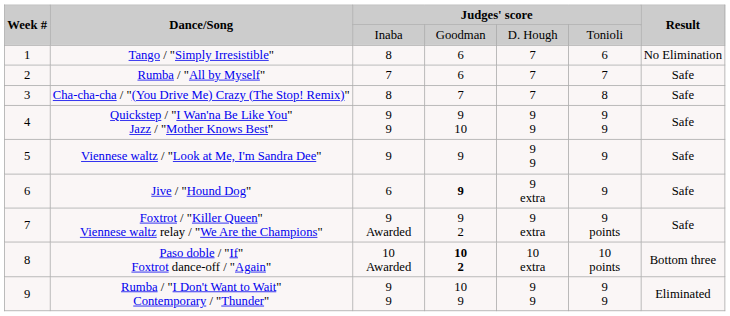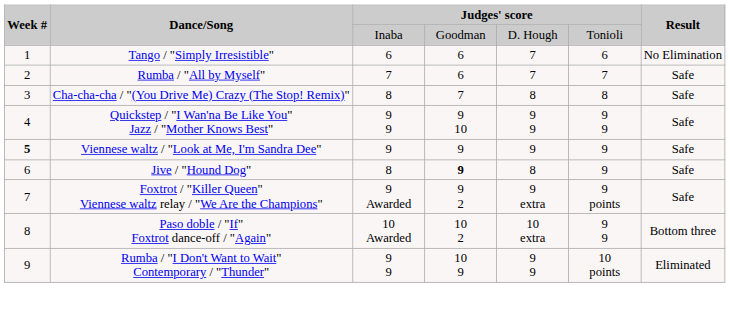 <table class="wikitable" style="float:left;">
 <tr style="text-align:Center; background:#ccc;">
 <td rowspan="2"><strong>Week #</strong></td>
 <td rowspan="2"><strong>Dance/Song</strong></td>
 <td colspan="4"><strong>Judges' score</strong></td>
 <td rowspan="2"><strong>Result</strong></td>
 </tr>
 <tr style="text-align:center; background:#ccc;">
 <td style="width:10%; ">Inaba</td>
 <td style="width:10%; ">Goodman</td>
 <td style="width:10%; ">D. Hough</td>
 <td style="width:10%; ">Tonioli</td>
 </tr>
 <tr style="text-align:center; background:#faf6f6;">
 <td>1</td>
 <td><a href='#'>Tango</a> / "<a href='#'>Simply Irresistible</a>"</td>
-<td>8</td>
+<td>6</td>
 <td>6</td>
 <td>7</td>
 <td>6</td>
 <td>No Elimination</td>
 </tr>
 <tr style="text-align:center; background:#faf6f6;">
 <td>2</td>
 <td><a href='#'>Rumba</a> / "<a href='#'>All by Myself</a>"</td>
 <td>7</td>
 <td>6</td>
 <td>7</td>
 <td>7</td>
 <td>Safe</td>
 </tr>
 <tr style="text-align:center; background:#faf6f6;">
 <td>3</td>
 <td><a href='#'>Cha-cha-cha</a> / "<a href='#'>(You Drive Me) Crazy (The Stop! Remix)</a>"</td>
 <td>8</td>
 <td>7</td>
-<td>7</td>
+<td>8</td>
 <td>8</td>
 <td>Safe</td>
 </tr>
 <tr style="text-align:center; background:#faf6f6;">
 <td>4</td>
 <td><a href='#'>Quickstep</a> / "<a href='#'>I Wan'na Be Like You</a>"<br><a href='#'>Jazz</a> / "<a href='#'>Mother Knows Best</a>"</td>
 <td>9<br>9</td>
 <td>9<br>10</td>
 <td>9<br>9</td>
 <td>9<br>9</td>
 <td>Safe</td>
 </tr>
 <tr style="text-align:center; background:#faf6f6;">
-<td>5</td>
+<td><strong>5</strong></td>
 <td><a href='#'>Viennese waltz</a> / "<a href='#'>Look at Me, I'm Sandra Dee</a>"</td>
 <td>9</td>
 <td>9</td>
-<td>9<br>9</td>
+<td>9</td>
 <td>9</td>
 <td>Safe</td>
 </tr>
 <tr style="text-align:center; background:#faf6f6;">
 <td>6</td>
 <td><a href='#'>Jive</a> / "<a href='#'>Hound Dog</a>"</td>
-<td>6</td>
+<td>8</td>
 <td><strong>9</strong></td>
-<td>9<br>extra</td>
+<td>8</td>
 <td>9</td>
 <td>Safe</td>
 </tr>
 <tr style="text-align:center; background:#faf6f6;">
 <td>7</td>
 <td><a href='#'>Foxtrot</a> / "<a href='#'>Killer Queen</a>"<br><a href='#'>Viennese waltz</a> relay / "<a href='#'>We Are the Champions</a>"</td>
 <td>9<br>Awarded</td>
 <td>9<br>2</td>
 <td>9<br>extra</td>
 <td>9<br>points</td>
 <td>Safe</td>
 </tr>
 <tr style="text-align:center; background:#faf6f6;">
 <td>8</td>
 <td><a href='#'>Paso doble</a> / "<a href='#'>If</a>"<br><a href='#'>Foxtrot</a> dance-off / "<a href='#'>Again</a>"</td>
 <td>10<br>Awarded</td>
-<td><strong>10<br>2</strong></td>
+<td>10<br>2</td>
 <td>10<br>extra</td>
-<td>10<br>points</td>
+<td>9<br>9</td>
 <td>Bottom three</td>
 </tr>
 <tr style="text-align:center; background:#faf6f6;">
 <td>9</td>
 <td><a href='#'>Rumba</a> / "<a href='#'>I Don't Want to Wait</a>"<br><a href='#'>Contemporary</a> / "<a href='#'>Thunder</a>"</td>
 <td>9<br>9</td>
 <td>10<br>9</td>
 <td>9<br>9</td>
-<td>9<br>9</td>
+<td>10<br>points</td>
 <td>Eliminated</td>
 </tr>
 </table>
